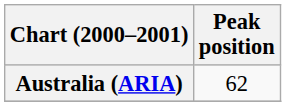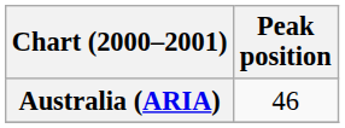 <table class="wikitable sortable plainrowheaders" style="text-align:center">
 <tr>
 <th>Chart (2000–2001)</th>
 <th>Peak<br>position</th>
 </tr>
 <tr>
 <th scope="row">Australia (<a href='#'>ARIA</a>)</th>
-<td>62</td>
+<td>46</td>
 </tr>
 <tr>
 </tr>
 <tr>
 </tr>
 <tr>
 </tr>
 <tr>
 </tr>
 <tr>
 </tr>
 <tr>
 </tr>
 <tr>
 </tr>
 <tr>
 </tr>
 <tr>
 </tr>
 <tr>
 </tr>
 </table>
